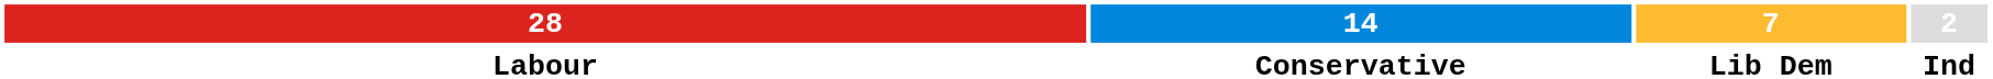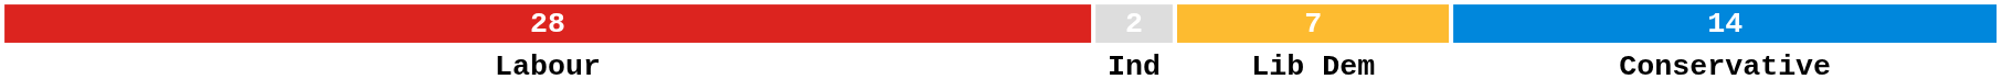 <table style="width:100%; text-align:center;">
 <tr style="color:white;">
 <td style="background:#DC241F; width:54.90%;"><strong>28</strong></td>
+<td style="background:#DDDDDD; width:3.92%;"><strong>2</strong></td>
+<td style="background:#FDBB30; width:13.73%;"><strong>7</strong></td>
 <td style="background:#0087DC; width:27.45%;"><strong>14</strong></td>
-<td style="background:#FDBB30; width:13.73%;"><strong>7</strong></td>
-<td style="background:#DDDDDD; width:3.92%;"><strong>2</strong></td>
 </tr>
 <tr>
 <td><span><strong>Labour</strong></span></td>
+<td><span><strong>Ind</strong></span></td>
+<td><span><strong>Lib Dem</strong></span></td>
 <td><span><strong>Conservative</strong></span></td>
-<td><span><strong>Lib Dem</strong></span></td>
-<td><span><strong>Ind</strong></span></td>
 </tr>
 </table>
